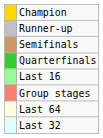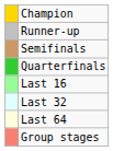 <table class="wikitable">
 <tr>
 <td style="width:10px; background:gold;"></td>
 <td>Champion</td>
 </tr>
 <tr>
 <td style="width:10px; background:silver;"></td>
 <td>Runner-up</td>
 </tr>
 <tr>
 <td style="width:10px; background:#c96;"></td>
 <td>Semifinals</td>
 </tr>
 <tr>
 <td style="width:10px; background:limegreen;"></td>
 <td>Quarterfinals</td>
 </tr>
 <tr>
 <td style="width:10px; background:palegreen;"></td>
 <td>Last 16</td>
 </tr>
 <tr>
-<td style="width:10px; background:salmon;"></td>
-<td>Group stages</td>
+<td style="width:10px; background:lightcyan;"></td>
+<td>Last 32</td>
 </tr>
 <tr>
 <td style="width:10px; background:lightyellow;"></td>
 <td>Last 64</td>
 </tr>
 <tr>
-<td style="width:10px; background:lightcyan;"></td>
-<td>Last 32</td>
+<td style="width:10px; background:salmon;"></td>
+<td>Group stages</td>
 </tr>
 </table>
